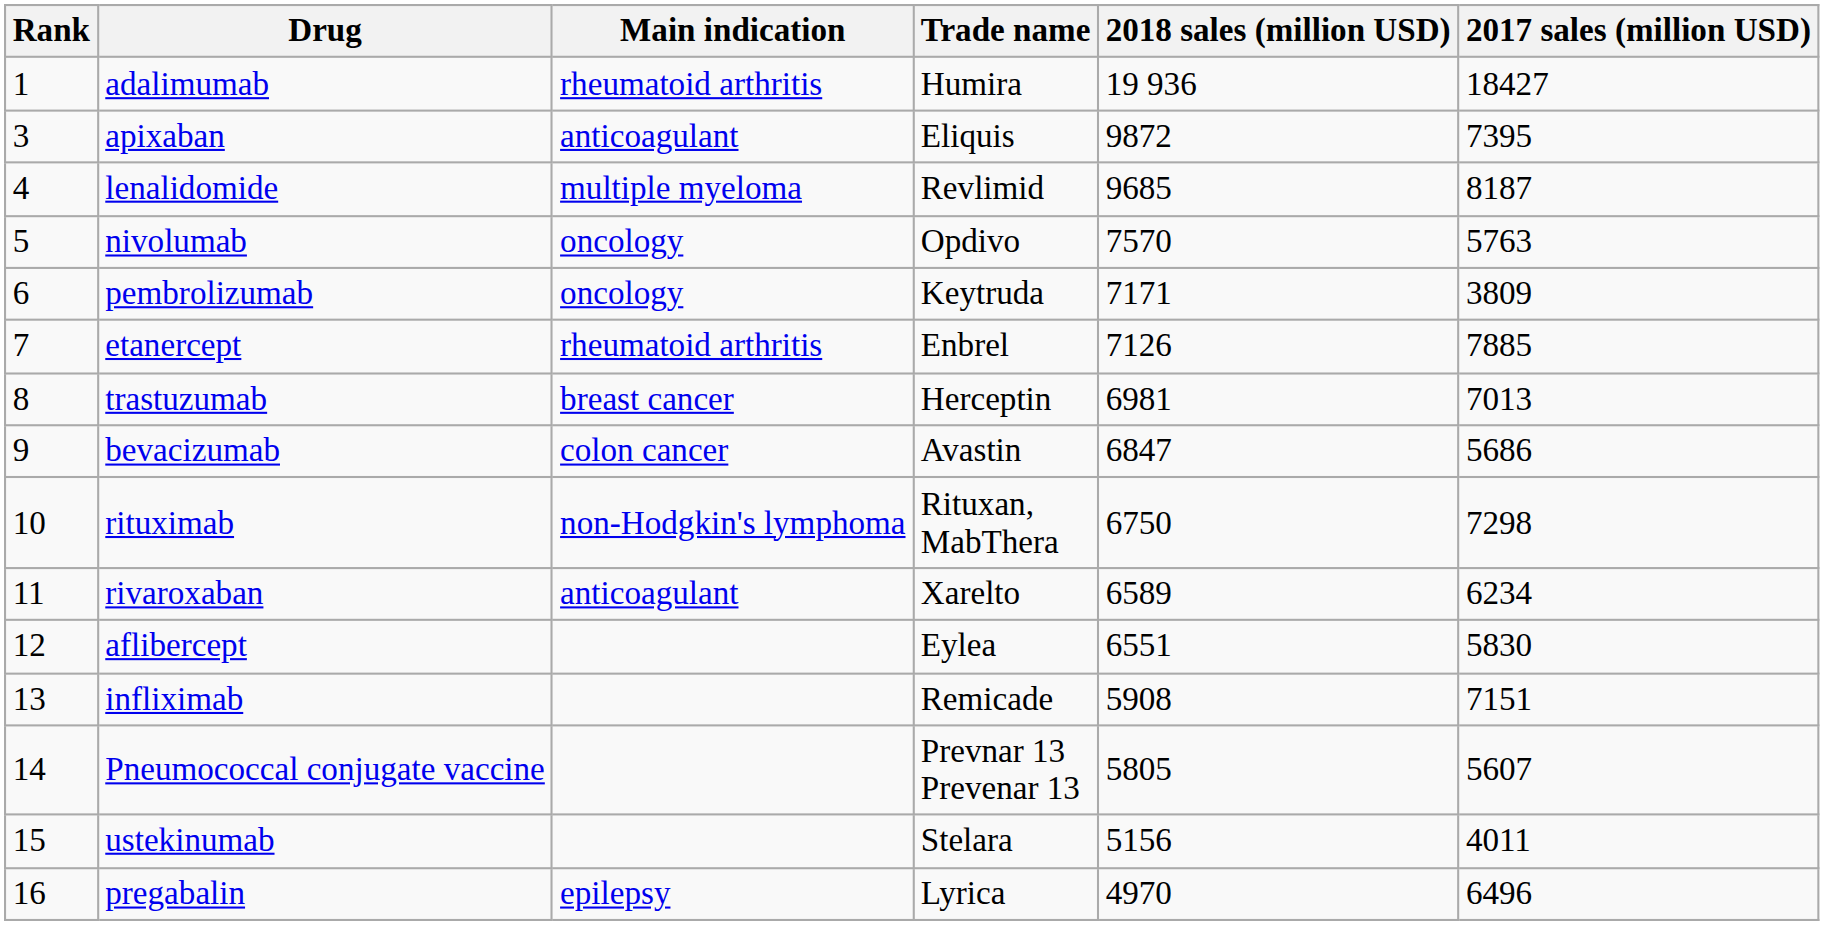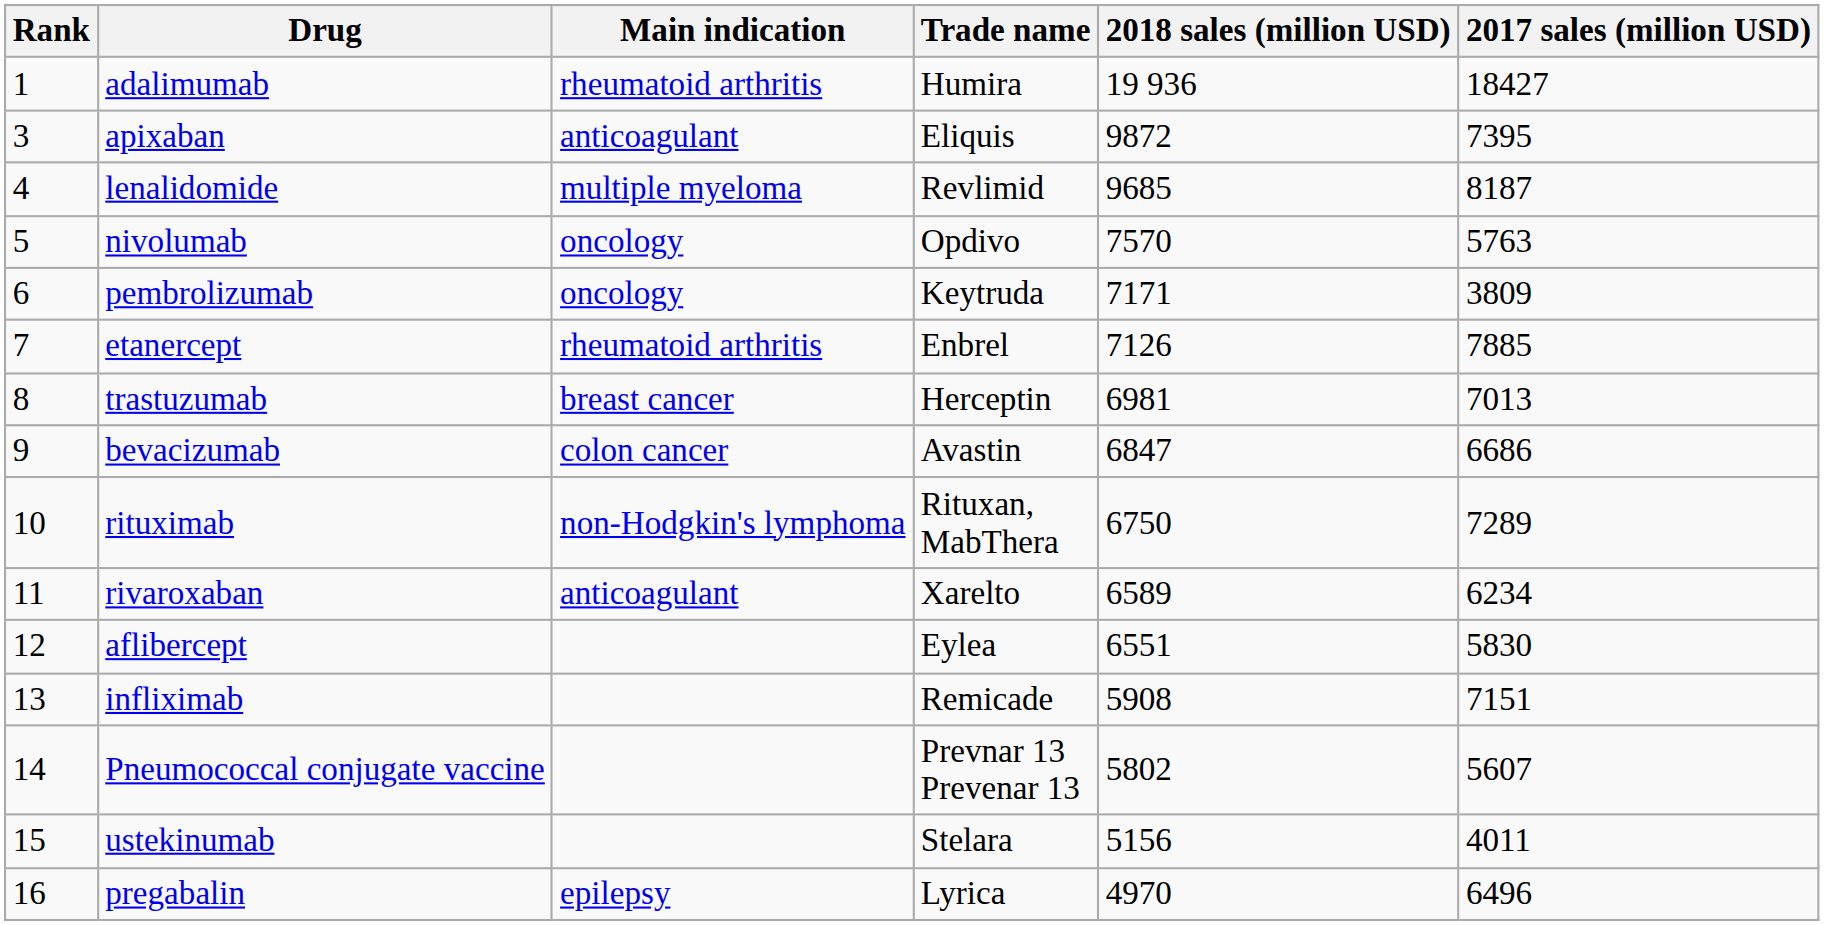 <table class="wikitable">
 <tr>
 <th>Rank</th>
 <th>Drug</th>
 <th>Main indication</th>
 <th>Trade name</th>
 <th>2018 sales (million USD)</th>
 <th>2017 sales (million USD)</th>
 </tr>
 <tr>
 <td>1</td>
 <td><a href='#'>adalimumab</a></td>
 <td><a href='#'>rheumatoid arthritis</a></td>
 <td>Humira</td>
 <td>19 936</td>
 <td>18427</td>
 </tr>
 <tr>
 <td>3</td>
 <td><a href='#'>apixaban</a></td>
 <td><a href='#'>anticoagulant</a></td>
 <td>Eliquis</td>
 <td>9872</td>
 <td>7395</td>
 </tr>
 <tr>
 <td>4</td>
 <td><a href='#'>lenalidomide</a></td>
 <td><a href='#'>multiple myeloma</a></td>
 <td>Revlimid</td>
 <td>9685</td>
 <td>8187</td>
 </tr>
 <tr>
 <td>5</td>
 <td><a href='#'>nivolumab</a></td>
 <td><a href='#'>oncology</a></td>
 <td>Opdivo</td>
 <td>7570</td>
 <td>5763</td>
 </tr>
 <tr>
 <td>6</td>
 <td><a href='#'>pembrolizumab</a></td>
 <td><a href='#'>oncology</a></td>
 <td>Keytruda</td>
 <td>7171</td>
 <td>3809</td>
 </tr>
 <tr>
 <td>7</td>
 <td><a href='#'>etanercept</a></td>
 <td><a href='#'>rheumatoid arthritis</a></td>
 <td>Enbrel</td>
 <td>7126</td>
 <td>7885</td>
 </tr>
 <tr>
 <td>8</td>
 <td><a href='#'>trastuzumab</a></td>
 <td><a href='#'>breast cancer</a></td>
 <td>Herceptin</td>
 <td>6981</td>
 <td>7013</td>
 </tr>
 <tr>
 <td>9</td>
 <td><a href='#'>bevacizumab</a></td>
 <td><a href='#'>colon cancer</a></td>
 <td>Avastin</td>
 <td>6847</td>
-<td>5686</td>
+<td>6686</td>
 </tr>
 <tr>
 <td>10</td>
 <td><a href='#'>rituximab</a></td>
 <td><a href='#'>non-Hodgkin's lymphoma</a></td>
 <td>Rituxan,<br>MabThera</td>
 <td>6750</td>
-<td>7298</td>
+<td>7289</td>
 </tr>
 <tr>
 <td>11</td>
 <td><a href='#'>rivaroxaban</a></td>
 <td><a href='#'>anticoagulant</a></td>
 <td>Xarelto</td>
 <td>6589</td>
 <td>6234</td>
 </tr>
 <tr>
 <td>12</td>
 <td><a href='#'>aflibercept</a></td>
 <td></td>
 <td>Eylea</td>
 <td>6551</td>
 <td>5830</td>
 </tr>
 <tr>
 <td>13</td>
 <td><a href='#'>infliximab</a></td>
 <td></td>
 <td>Remicade</td>
 <td>5908</td>
 <td>7151</td>
 </tr>
 <tr>
 <td>14</td>
 <td><a href='#'>Pneumococcal conjugate vaccine</a></td>
 <td></td>
 <td>Prevnar 13<br>Prevenar 13</td>
-<td>5805</td>
+<td>5802</td>
 <td>5607</td>
 </tr>
 <tr>
 <td>15</td>
 <td><a href='#'>ustekinumab</a></td>
 <td></td>
 <td>Stelara</td>
 <td>5156</td>
 <td>4011</td>
 </tr>
 <tr>
 <td>16</td>
 <td><a href='#'>pregabalin</a></td>
 <td><a href='#'>epilepsy</a></td>
 <td>Lyrica</td>
 <td>4970</td>
 <td>6496</td>
 </tr>
 </table>
